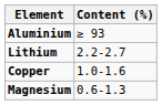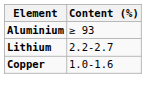 <table class="wikitable">
 <tr>
 <th>Element</th>
 <th>Content (%)</th>
 </tr>
 <tr>
 <td><strong>Aluminium</strong></td>
 <td>≥ 93</td>
 </tr>
 <tr>
 <td><strong>Lithium</strong></td>
 <td>2.2-2.7</td>
 </tr>
 <tr>
 <td><strong>Copper</strong></td>
 <td>1.0-1.6</td>
 </tr>
-<tr>
-<td><strong>Magnesium</strong></td>
-<td>0.6-1.3</td>
-</tr>
 </table>
